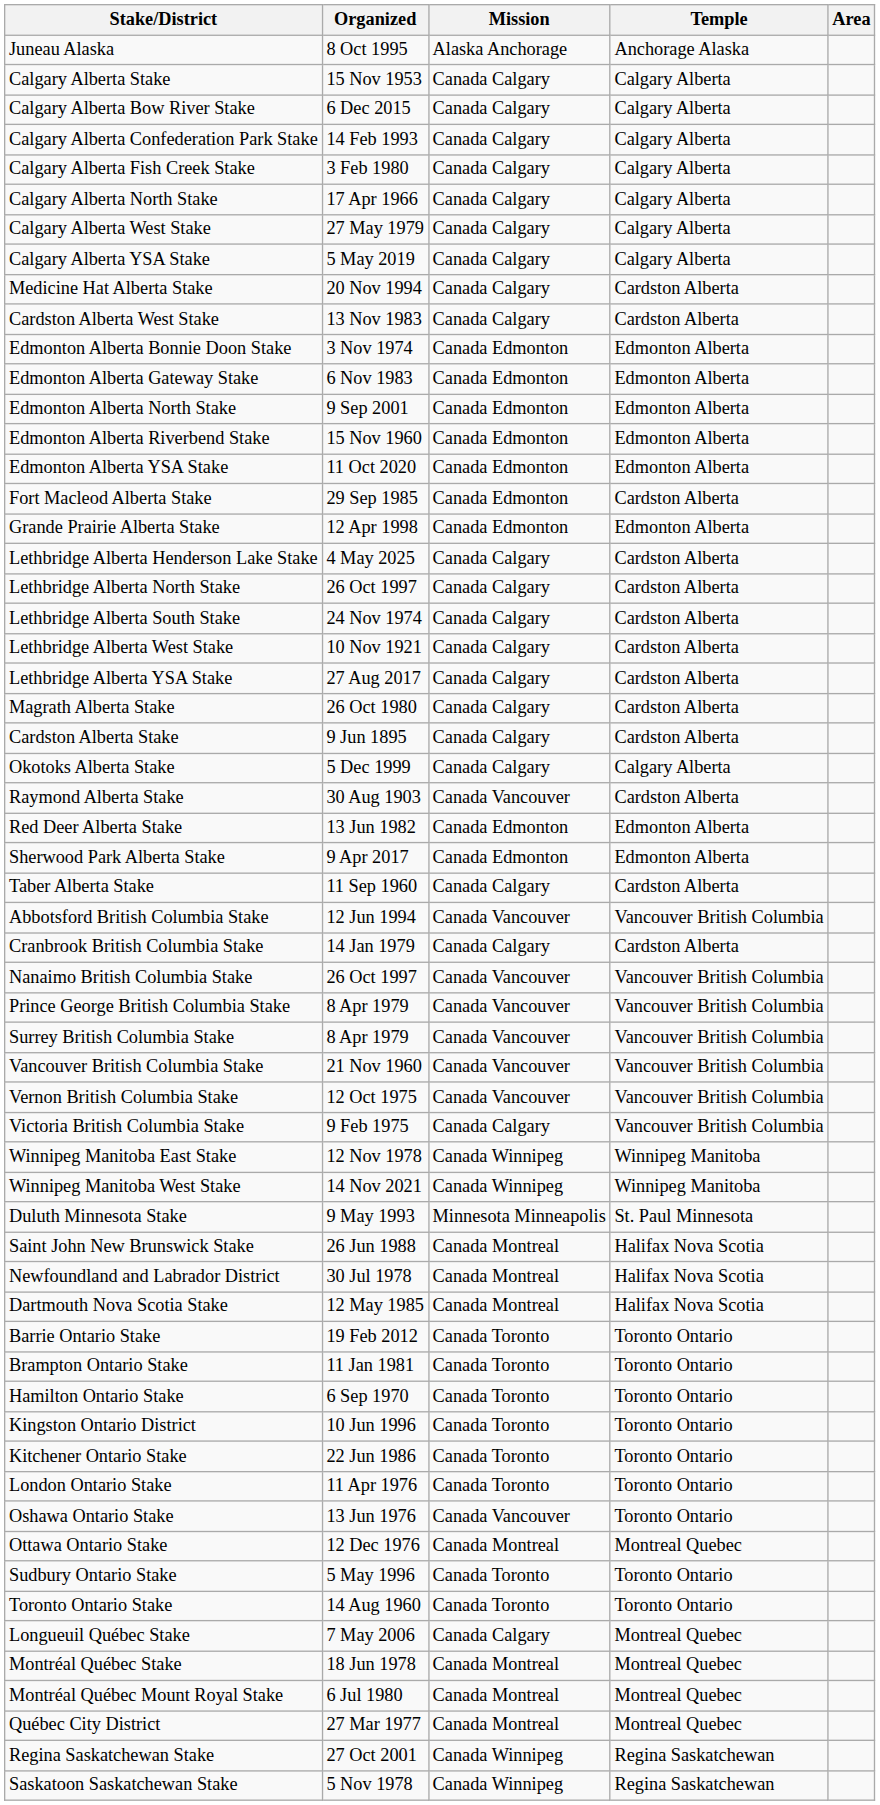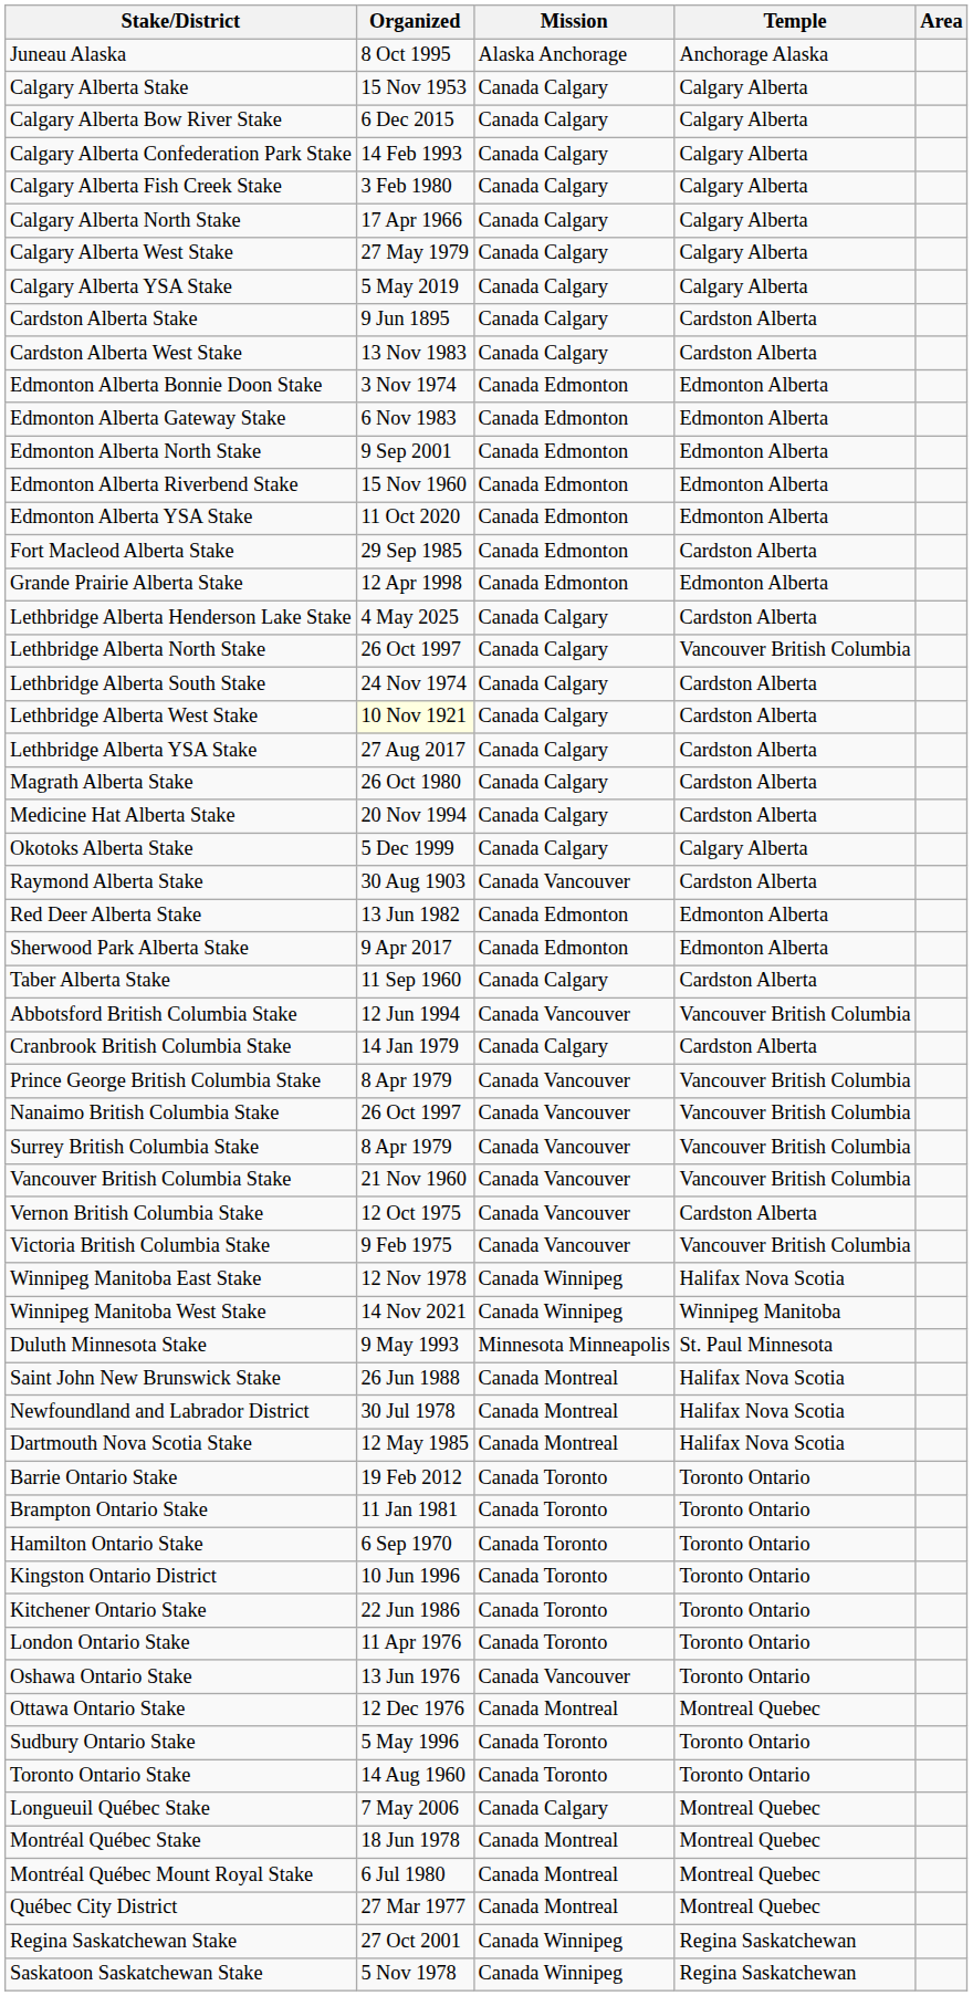 <table class="wikitable sortable mw-collapsible mw-collapsed" style="font-size:86%">
 <tr>
 <th>Stake/District</th>
 <th data-sort-type=date>Organized</th>
 <th>Mission</th>
 <th>Temple</th>
 <th>Area</th>
 </tr>
 <tr>
 <td>Juneau Alaska</td>
 <td>8 Oct 1995</td>
 <td>Alaska Anchorage</td>
 <td>Anchorage Alaska</td>
 <td></td>
 </tr>
 <tr>
 <td>Calgary Alberta Stake</td>
 <td>15 Nov 1953</td>
 <td>Canada Calgary</td>
 <td>Calgary Alberta</td>
 <td></td>
 </tr>
 <tr>
 <td>Calgary Alberta Bow River Stake</td>
 <td>6 Dec 2015</td>
 <td>Canada Calgary</td>
 <td>Calgary Alberta</td>
 <td></td>
 </tr>
 <tr>
 <td>Calgary Alberta Confederation Park Stake</td>
 <td>14 Feb 1993</td>
 <td>Canada Calgary</td>
 <td>Calgary Alberta</td>
 <td></td>
 </tr>
 <tr>
 <td>Calgary Alberta Fish Creek Stake</td>
 <td>3 Feb 1980</td>
 <td>Canada Calgary</td>
 <td>Calgary Alberta</td>
 <td></td>
 </tr>
 <tr>
 <td>Calgary Alberta North Stake</td>
 <td>17 Apr 1966</td>
 <td>Canada Calgary</td>
 <td>Calgary Alberta</td>
 <td></td>
 </tr>
 <tr>
 <td>Calgary Alberta West Stake</td>
 <td>27 May 1979</td>
 <td>Canada Calgary</td>
 <td>Calgary Alberta</td>
 <td></td>
 </tr>
 <tr>
 <td>Calgary Alberta YSA Stake</td>
 <td>5 May 2019</td>
 <td>Canada Calgary</td>
 <td>Calgary Alberta</td>
 <td></td>
 </tr>
 <tr>
-<td>Medicine Hat Alberta Stake</td>
-<td>20 Nov 1994</td>
+<td>Cardston Alberta Stake</td>
+<td>9 Jun 1895</td>
 <td>Canada Calgary</td>
 <td>Cardston Alberta</td>
 <td></td>
 </tr>
 <tr>
 <td>Cardston Alberta West Stake</td>
 <td>13 Nov 1983</td>
 <td>Canada Calgary</td>
 <td>Cardston Alberta</td>
 <td></td>
 </tr>
 <tr>
 <td>Edmonton Alberta Bonnie Doon Stake</td>
 <td>3 Nov 1974</td>
 <td>Canada Edmonton</td>
 <td>Edmonton Alberta</td>
 <td></td>
 </tr>
 <tr>
 <td>Edmonton Alberta Gateway Stake</td>
 <td>6 Nov 1983</td>
 <td>Canada Edmonton</td>
 <td>Edmonton Alberta</td>
 <td></td>
 </tr>
 <tr>
 <td>Edmonton Alberta North Stake</td>
 <td>9 Sep 2001</td>
 <td>Canada Edmonton</td>
 <td>Edmonton Alberta</td>
 <td></td>
 </tr>
 <tr>
 <td>Edmonton Alberta Riverbend Stake</td>
 <td>15 Nov 1960</td>
 <td>Canada Edmonton</td>
 <td>Edmonton Alberta</td>
 <td></td>
 </tr>
 <tr>
 <td>Edmonton Alberta YSA Stake</td>
 <td>11 Oct 2020</td>
 <td>Canada Edmonton</td>
 <td>Edmonton Alberta</td>
 <td></td>
 </tr>
 <tr>
 <td>Fort Macleod Alberta Stake</td>
 <td>29 Sep 1985</td>
 <td>Canada Edmonton</td>
 <td>Cardston Alberta</td>
 <td></td>
 </tr>
 <tr>
 <td>Grande Prairie Alberta Stake</td>
 <td>12 Apr 1998</td>
 <td>Canada Edmonton</td>
 <td>Edmonton Alberta</td>
 <td></td>
 </tr>
 <tr>
 <td>Lethbridge Alberta Henderson Lake Stake</td>
 <td>4 May 2025</td>
 <td>Canada Calgary</td>
 <td>Cardston Alberta</td>
 <td></td>
 </tr>
 <tr>
 <td>Lethbridge Alberta North Stake</td>
 <td>26 Oct 1997</td>
 <td>Canada Calgary</td>
-<td>Cardston Alberta</td>
+<td>Vancouver British Columbia</td>
 <td></td>
 </tr>
 <tr>
 <td>Lethbridge Alberta South Stake</td>
 <td>24 Nov 1974</td>
 <td>Canada Calgary</td>
 <td>Cardston Alberta</td>
 <td></td>
 </tr>
 <tr>
 <td>Lethbridge Alberta West Stake</td>
-<td>10 Nov 1921</td>
+<td style="background: lightyellow;">10 Nov 1921</td>
 <td>Canada Calgary</td>
 <td>Cardston Alberta</td>
 <td></td>
 </tr>
 <tr>
 <td>Lethbridge Alberta YSA Stake</td>
 <td>27 Aug 2017</td>
 <td>Canada Calgary</td>
 <td>Cardston Alberta</td>
 <td></td>
 </tr>
 <tr>
 <td>Magrath Alberta Stake</td>
 <td>26 Oct 1980</td>
 <td>Canada Calgary</td>
 <td>Cardston Alberta</td>
 <td></td>
 </tr>
 <tr>
-<td>Cardston Alberta Stake</td>
-<td>9 Jun 1895</td>
+<td>Medicine Hat Alberta Stake</td>
+<td>20 Nov 1994</td>
 <td>Canada Calgary</td>
 <td>Cardston Alberta</td>
 <td></td>
 </tr>
 <tr>
 <td>Okotoks Alberta Stake</td>
 <td>5 Dec 1999</td>
 <td>Canada Calgary</td>
 <td>Calgary Alberta</td>
 <td></td>
 </tr>
 <tr>
 <td>Raymond Alberta Stake</td>
 <td>30 Aug 1903</td>
 <td>Canada Vancouver</td>
 <td>Cardston Alberta</td>
 <td></td>
 </tr>
 <tr>
 <td>Red Deer Alberta Stake</td>
 <td>13 Jun 1982</td>
 <td>Canada Edmonton</td>
 <td>Edmonton Alberta</td>
 <td></td>
 </tr>
 <tr>
 <td>Sherwood Park Alberta Stake</td>
 <td>9 Apr 2017</td>
 <td>Canada Edmonton</td>
 <td>Edmonton Alberta</td>
 <td></td>
 </tr>
 <tr>
 <td>Taber Alberta Stake</td>
 <td>11 Sep 1960</td>
 <td>Canada Calgary</td>
 <td>Cardston Alberta</td>
 <td></td>
 </tr>
 <tr>
 <td>Abbotsford British Columbia Stake</td>
 <td>12 Jun 1994</td>
 <td>Canada Vancouver</td>
 <td>Vancouver British Columbia</td>
 <td></td>
 </tr>
 <tr>
 <td>Cranbrook British Columbia Stake</td>
 <td>14 Jan 1979</td>
 <td>Canada Calgary</td>
 <td>Cardston Alberta</td>
 <td></td>
 </tr>
 <tr>
-<td>Nanaimo British Columbia Stake</td>
-<td>26 Oct 1997</td>
+<td>Prince George British Columbia Stake</td>
+<td>8 Apr 1979</td>
 <td>Canada Vancouver</td>
 <td>Vancouver British Columbia</td>
 <td></td>
 </tr>
 <tr>
-<td>Prince George British Columbia Stake</td>
-<td>8 Apr 1979</td>
+<td>Nanaimo British Columbia Stake</td>
+<td>26 Oct 1997</td>
 <td>Canada Vancouver</td>
 <td>Vancouver British Columbia</td>
 <td></td>
 </tr>
 <tr>
 <td>Surrey British Columbia Stake</td>
 <td>8 Apr 1979</td>
 <td>Canada Vancouver</td>
 <td>Vancouver British Columbia</td>
 <td></td>
 </tr>
 <tr>
 <td>Vancouver British Columbia Stake</td>
 <td>21 Nov 1960</td>
 <td>Canada Vancouver</td>
 <td>Vancouver British Columbia</td>
 <td></td>
 </tr>
 <tr>
 <td>Vernon British Columbia Stake</td>
 <td>12 Oct 1975</td>
 <td>Canada Vancouver</td>
-<td>Vancouver British Columbia</td>
+<td>Cardston Alberta</td>
 <td></td>
 </tr>
 <tr>
 <td>Victoria British Columbia Stake</td>
 <td>9 Feb 1975</td>
-<td>Canada Calgary</td>
+<td>Canada Vancouver</td>
 <td>Vancouver British Columbia</td>
 <td></td>
 </tr>
 <tr>
 <td>Winnipeg Manitoba East Stake</td>
 <td>12 Nov 1978</td>
 <td>Canada Winnipeg</td>
-<td>Winnipeg Manitoba</td>
+<td>Halifax Nova Scotia</td>
 <td></td>
 </tr>
 <tr>
 <td>Winnipeg Manitoba West Stake</td>
 <td>14 Nov 2021</td>
 <td>Canada Winnipeg</td>
 <td>Winnipeg Manitoba</td>
 <td></td>
 </tr>
 <tr>
 <td>Duluth Minnesota Stake</td>
 <td>9 May 1993</td>
 <td>Minnesota Minneapolis</td>
 <td>St. Paul Minnesota</td>
 <td></td>
 </tr>
 <tr>
 <td>Saint John New Brunswick Stake</td>
 <td>26 Jun 1988</td>
 <td>Canada Montreal</td>
 <td>Halifax Nova Scotia</td>
 <td></td>
 </tr>
 <tr>
 <td>Newfoundland and Labrador District</td>
 <td>30 Jul 1978</td>
 <td>Canada Montreal</td>
 <td>Halifax Nova Scotia</td>
 <td></td>
 </tr>
 <tr>
 <td>Dartmouth Nova Scotia Stake</td>
 <td>12 May 1985</td>
 <td>Canada Montreal</td>
 <td>Halifax Nova Scotia</td>
 <td></td>
 </tr>
 <tr>
 <td>Barrie Ontario Stake</td>
 <td>19 Feb 2012</td>
 <td>Canada Toronto</td>
 <td>Toronto Ontario</td>
 <td></td>
 </tr>
 <tr>
 <td>Brampton Ontario Stake</td>
 <td>11 Jan 1981</td>
 <td>Canada Toronto</td>
 <td>Toronto Ontario</td>
 <td></td>
 </tr>
 <tr>
 <td>Hamilton Ontario Stake</td>
 <td>6 Sep 1970</td>
 <td>Canada Toronto</td>
 <td>Toronto Ontario</td>
 <td></td>
 </tr>
 <tr>
 <td>Kingston Ontario District</td>
 <td>10 Jun 1996</td>
 <td>Canada Toronto</td>
 <td>Toronto Ontario</td>
 <td></td>
 </tr>
 <tr>
 <td>Kitchener Ontario Stake</td>
 <td>22 Jun 1986</td>
 <td>Canada Toronto</td>
 <td>Toronto Ontario</td>
 <td></td>
 </tr>
 <tr>
 <td>London Ontario Stake</td>
 <td>11 Apr 1976</td>
 <td>Canada Toronto</td>
 <td>Toronto Ontario</td>
 <td></td>
 </tr>
 <tr>
 <td>Oshawa Ontario Stake</td>
 <td>13 Jun 1976</td>
 <td>Canada Vancouver</td>
 <td>Toronto Ontario</td>
 <td></td>
 </tr>
 <tr>
 <td>Ottawa Ontario Stake</td>
 <td>12 Dec 1976</td>
 <td>Canada Montreal</td>
 <td>Montreal Quebec</td>
 <td></td>
 </tr>
 <tr>
 <td>Sudbury Ontario Stake</td>
 <td>5 May 1996</td>
 <td>Canada Toronto</td>
 <td>Toronto Ontario</td>
 <td></td>
 </tr>
 <tr>
 <td>Toronto Ontario Stake</td>
 <td>14 Aug 1960</td>
 <td>Canada Toronto</td>
 <td>Toronto Ontario</td>
 <td></td>
 </tr>
 <tr>
 <td>Longueuil Québec Stake</td>
 <td>7 May 2006</td>
 <td>Canada Calgary</td>
 <td>Montreal Quebec</td>
 <td></td>
 </tr>
 <tr>
 <td>Montréal Québec Stake</td>
 <td>18 Jun 1978</td>
 <td>Canada Montreal</td>
 <td>Montreal Quebec</td>
 <td></td>
 </tr>
 <tr>
 <td>Montréal Québec Mount Royal Stake</td>
 <td>6 Jul 1980</td>
 <td>Canada Montreal</td>
 <td>Montreal Quebec</td>
 <td></td>
 </tr>
 <tr>
 <td>Québec City District</td>
 <td>27 Mar 1977</td>
 <td>Canada Montreal</td>
 <td>Montreal Quebec</td>
 <td></td>
 </tr>
 <tr>
 <td>Regina Saskatchewan Stake</td>
 <td>27 Oct 2001</td>
 <td>Canada Winnipeg</td>
 <td>Regina Saskatchewan</td>
 <td></td>
 </tr>
 <tr>
 <td>Saskatoon Saskatchewan Stake</td>
 <td>5 Nov 1978</td>
 <td>Canada Winnipeg</td>
 <td>Regina Saskatchewan</td>
 <td></td>
 </tr>
 </table>
